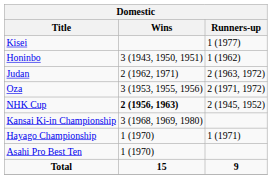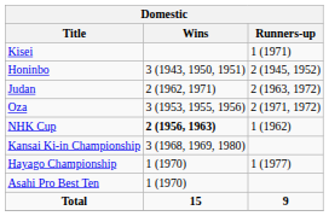 <table class="wikitable">
 <tr>
 <th colspan=3>Domestic</th>
 </tr>
 <tr>
 <th>Title</th>
 <th>Wins</th>
 <th>Runners-up</th>
 </tr>
 <tr>
 <td><a href='#'>Kisei</a></td>
 <td></td>
-<td>1 (1977)</td>
+<td>1 (1971)</td>
 </tr>
 <tr>
 <td><a href='#'>Honinbo</a></td>
 <td>3 (1943, 1950, 1951)</td>
-<td>1 (1962)</td>
+<td>2 (1945, 1952)</td>
 </tr>
 <tr>
 <td><a href='#'>Judan</a></td>
 <td>2 (1962, 1971)</td>
 <td>2 (1963, 1972)</td>
 </tr>
 <tr>
 <td><a href='#'>Oza</a></td>
 <td>3 (1953, 1955, 1956)</td>
 <td>2 (1971, 1972)</td>
 </tr>
 <tr>
 <td><a href='#'>NHK Cup</a></td>
 <td><strong>2 (1956, 1963)</strong></td>
-<td>2 (1945, 1952)</td>
+<td>1 (1962)</td>
 </tr>
 <tr>
 <td><a href='#'>Kansai Ki-in Championship</a></td>
 <td>3 (1968, 1969, 1980)</td>
 <td></td>
 </tr>
 <tr>
 <td><a href='#'>Hayago Championship</a></td>
 <td>1 (1970)</td>
-<td>1 (1971)</td>
+<td>1 (1977)</td>
 </tr>
 <tr>
 <td><a href='#'>Asahi Pro Best Ten</a></td>
 <td>1 (1970)</td>
 <td></td>
 </tr>
 <tr align="center">
 <td><strong>Total</strong></td>
 <td><strong>15</strong></td>
 <td><strong>9</strong></td>
 </tr>
 <tr>
 </tr>
 </table>
